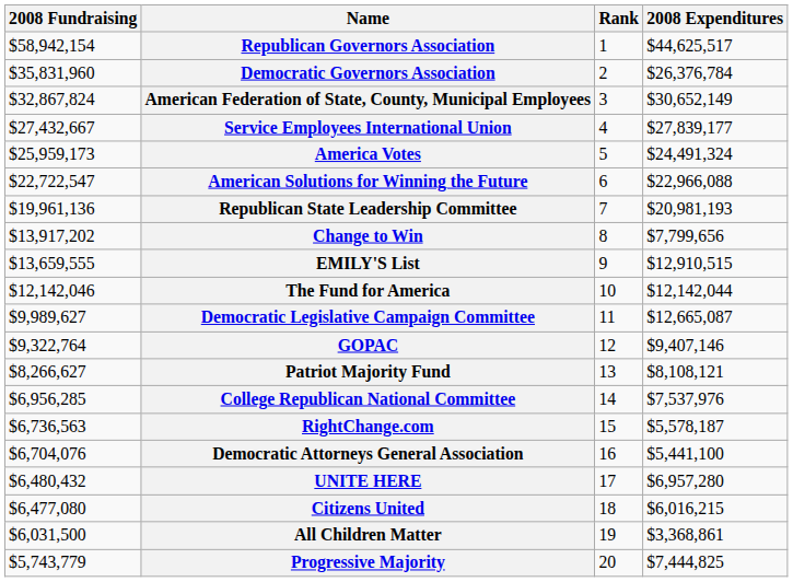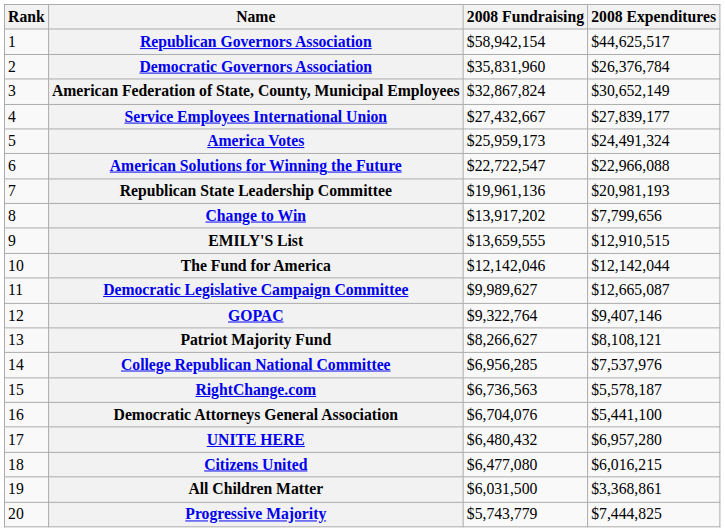 <table class="wikitable">
 <tr>
+<th>Rank</th>
+<th>Name</th>
 <th>2008 Fundraising</th>
-<th>Name</th>
-<th>Rank</th>
 <th>2008 Expenditures</th>
 </tr>
 <tr>
+<td>1</td>
+<th><a href='#'>Republican Governors Association</a></th>
 <td>$58,942,154</td>
-<th><a href='#'>Republican Governors Association</a></th>
-<td>1</td>
 <td>$44,625,517</td>
 </tr>
 <tr>
+<td>2</td>
+<th><a href='#'>Democratic Governors Association</a></th>
 <td>$35,831,960</td>
-<th><a href='#'>Democratic Governors Association</a></th>
-<td>2</td>
 <td>$26,376,784</td>
 </tr>
 <tr>
+<td>3</td>
+<th>American Federation of State, County, Municipal Employees</th>
 <td>$32,867,824</td>
-<th>American Federation of State, County, Municipal Employees</th>
-<td>3</td>
 <td>$30,652,149</td>
 </tr>
 <tr>
+<td>4</td>
+<th><a href='#'>Service Employees International Union</a></th>
 <td>$27,432,667</td>
-<th><a href='#'>Service Employees International Union</a></th>
-<td>4</td>
 <td>$27,839,177</td>
 </tr>
 <tr>
+<td>5</td>
+<th><a href='#'>America Votes</a></th>
 <td>$25,959,173</td>
-<th><a href='#'>America Votes</a></th>
-<td>5</td>
 <td>$24,491,324</td>
 </tr>
 <tr>
+<td>6</td>
+<th><a href='#'>American Solutions for Winning the Future</a></th>
 <td>$22,722,547</td>
-<th><a href='#'>American Solutions for Winning the Future</a></th>
-<td>6</td>
 <td>$22,966,088</td>
 </tr>
 <tr>
+<td>7</td>
+<th>Republican State Leadership Committee</th>
 <td>$19,961,136</td>
-<th>Republican State Leadership Committee</th>
-<td>7</td>
 <td>$20,981,193</td>
 </tr>
 <tr>
+<td>8</td>
+<th><a href='#'>Change to Win</a></th>
 <td>$13,917,202</td>
-<th><a href='#'>Change to Win</a></th>
-<td>8</td>
 <td>$7,799,656</td>
 </tr>
 <tr>
+<td>9</td>
+<th>EMILY'S List</th>
 <td>$13,659,555</td>
-<th>EMILY'S List</th>
-<td>9</td>
 <td>$12,910,515</td>
 </tr>
 <tr>
+<td>10</td>
+<th>The Fund for America</th>
 <td>$12,142,046</td>
-<th>The Fund for America</th>
-<td>10</td>
 <td>$12,142,044</td>
 </tr>
 <tr>
+<td>11</td>
+<th><a href='#'>Democratic Legislative Campaign Committee</a></th>
 <td>$9,989,627</td>
-<th><a href='#'>Democratic Legislative Campaign Committee</a></th>
-<td>11</td>
 <td>$12,665,087</td>
 </tr>
 <tr>
+<td>12</td>
+<th><a href='#'>GOPAC</a></th>
 <td>$9,322,764</td>
-<th><a href='#'>GOPAC</a></th>
-<td>12</td>
 <td>$9,407,146</td>
 </tr>
 <tr>
+<td>13</td>
+<th>Patriot Majority Fund</th>
 <td>$8,266,627</td>
-<th>Patriot Majority Fund</th>
-<td>13</td>
 <td>$8,108,121</td>
 </tr>
 <tr>
+<td>14</td>
+<th><a href='#'>College Republican National Committee</a></th>
 <td>$6,956,285</td>
-<th><a href='#'>College Republican National Committee</a></th>
-<td>14</td>
 <td>$7,537,976</td>
 </tr>
 <tr>
+<td>15</td>
+<th><a href='#'>RightChange.com</a></th>
 <td>$6,736,563</td>
-<th><a href='#'>RightChange.com</a></th>
-<td>15</td>
 <td>$5,578,187</td>
 </tr>
 <tr>
+<td>16</td>
+<th>Democratic Attorneys General Association</th>
 <td>$6,704,076</td>
-<th>Democratic Attorneys General Association</th>
-<td>16</td>
 <td>$5,441,100</td>
 </tr>
 <tr>
+<td>17</td>
+<th><a href='#'>UNITE HERE</a></th>
 <td>$6,480,432</td>
-<th><a href='#'>UNITE HERE</a></th>
-<td>17</td>
 <td>$6,957,280</td>
 </tr>
 <tr>
+<td>18</td>
+<th><a href='#'>Citizens United</a></th>
 <td>$6,477,080</td>
-<th><a href='#'>Citizens United</a></th>
-<td>18</td>
 <td>$6,016,215</td>
 </tr>
 <tr>
+<td>19</td>
+<th>All Children Matter</th>
 <td>$6,031,500</td>
-<th>All Children Matter</th>
-<td>19</td>
 <td>$3,368,861</td>
 </tr>
 <tr>
+<td>20</td>
+<th><a href='#'>Progressive Majority</a></th>
 <td>$5,743,779</td>
-<th><a href='#'>Progressive Majority</a></th>
-<td>20</td>
 <td>$7,444,825</td>
 </tr>
 </table>
